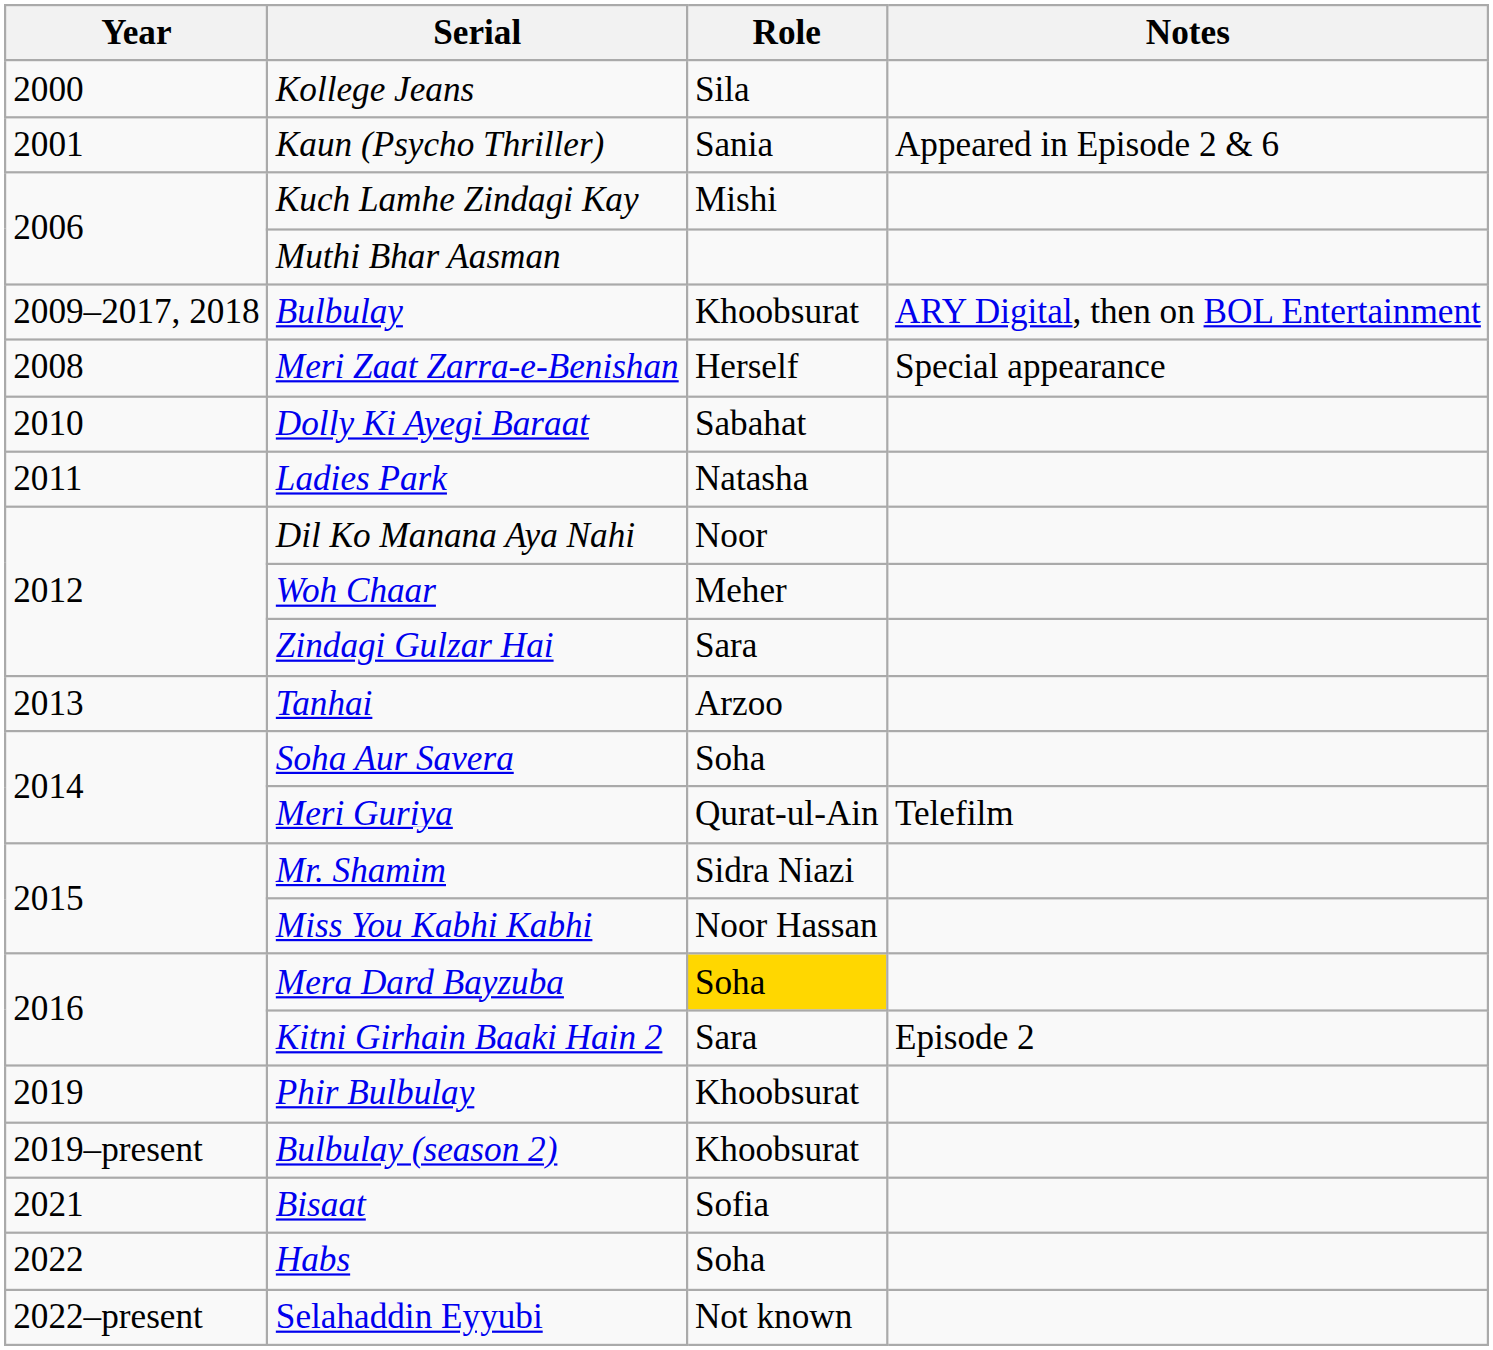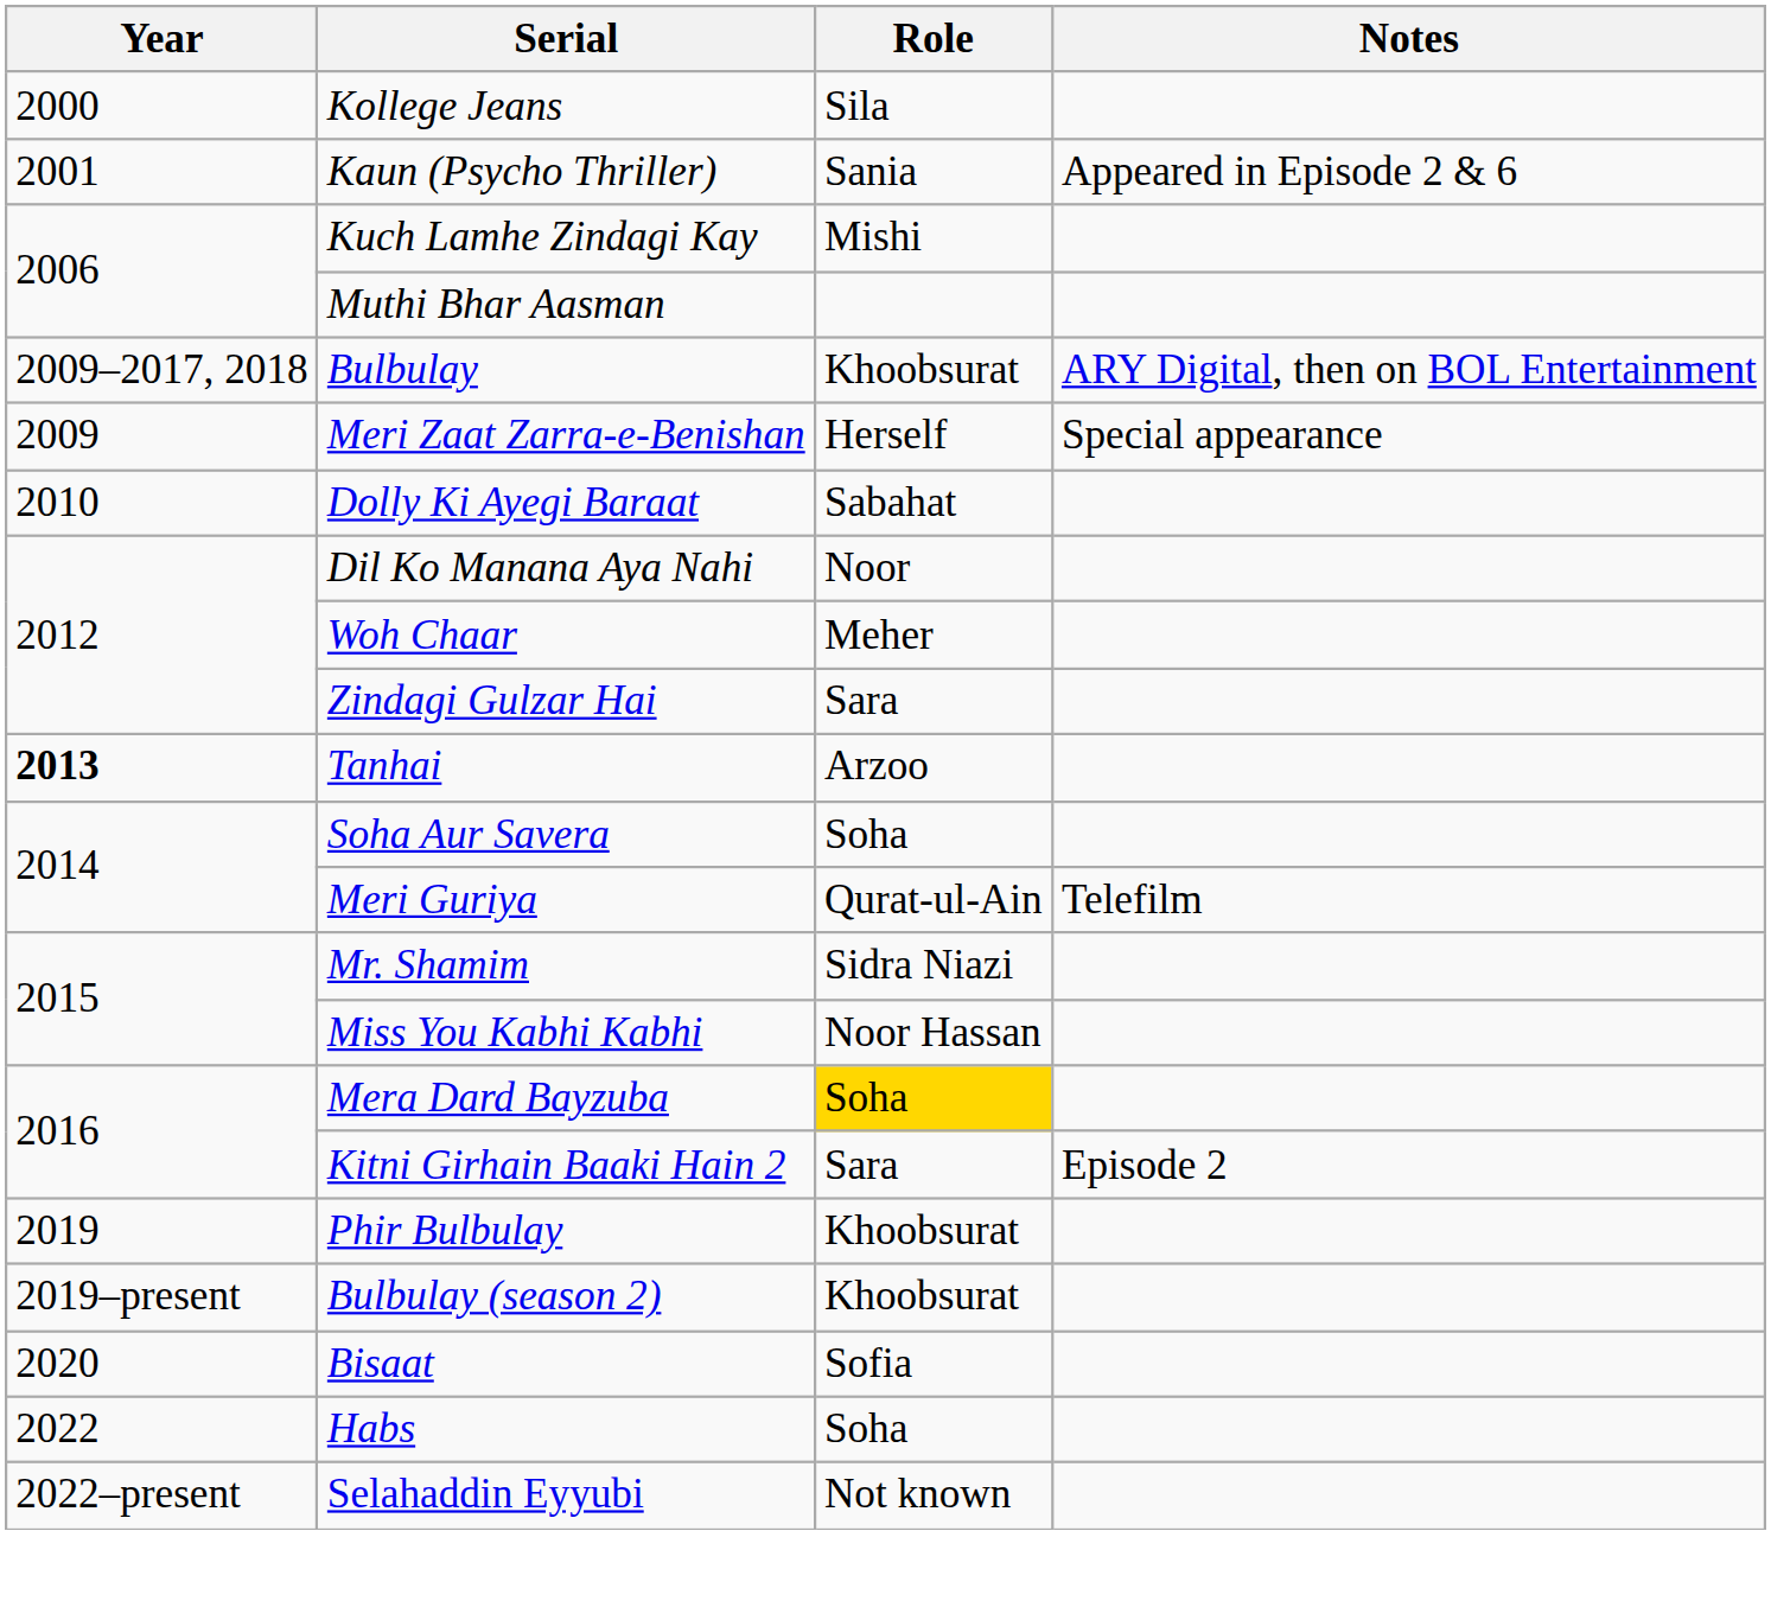 <table class="wikitable">
 <tr>
 <th>Year</th>
 <th>Serial</th>
 <th>Role</th>
 <th>Notes</th>
 </tr>
 <tr>
 <td>2000</td>
 <td><em>Kollege Jeans</em></td>
 <td>Sila</td>
 <td></td>
 </tr>
 <tr>
 <td>2001</td>
 <td><em>Kaun (Psycho Thriller)</em></td>
 <td>Sania</td>
 <td>Appeared in Episode 2 & 6</td>
 </tr>
 <tr>
 <td rowspan="2">2006</td>
 <td><em>Kuch Lamhe Zindagi Kay</em></td>
 <td>Mishi</td>
 <td></td>
 </tr>
 <tr>
 <td><em>Muthi Bhar Aasman</em></td>
 <td></td>
 <td></td>
 </tr>
 <tr>
 <td>2009–2017, 2018</td>
 <td><em><a href='#'>Bulbulay</a></em></td>
 <td>Khoobsurat</td>
 <td><a href='#'>ARY Digital</a>, then on <a href='#'>BOL Entertainment</a></td>
 </tr>
 <tr>
-<td>2008</td>
+<td>2009</td>
 <td><em><a href='#'>Meri Zaat Zarra-e-Benishan</a></em></td>
 <td>Herself</td>
 <td>Special appearance</td>
 </tr>
 <tr>
 <td>2010</td>
 <td><em><a href='#'>Dolly Ki Ayegi Baraat</a></em></td>
 <td>Sabahat</td>
-<td></td>
-</tr>
-<tr>
-<td>2011</td>
-<td><em><a href='#'>Ladies Park</a></em></td>
-<td>Natasha</td>
 <td></td>
 </tr>
 <tr>
 <td rowspan="3">2012</td>
 <td><em>Dil Ko Manana Aya Nahi</em></td>
 <td>Noor</td>
 <td></td>
 </tr>
 <tr>
 <td><em><a href='#'>Woh Chaar</a></em></td>
 <td>Meher</td>
 <td></td>
 </tr>
 <tr>
 <td><em><a href='#'>Zindagi Gulzar Hai</a></em></td>
 <td>Sara</td>
 <td></td>
 </tr>
 <tr>
-<td>2013</td>
+<td><strong>2013</strong></td>
 <td><em><a href='#'>Tanhai</a></em></td>
 <td>Arzoo</td>
 <td></td>
 </tr>
 <tr>
 <td rowspan="2">2014</td>
 <td><em><a href='#'>Soha Aur Savera</a></em></td>
 <td>Soha</td>
 <td></td>
 </tr>
 <tr>
 <td><em><a href='#'>Meri Guriya</a></em></td>
 <td>Qurat-ul-Ain</td>
 <td>Telefilm</td>
 </tr>
 <tr>
 <td rowspan="2">2015</td>
 <td><em><a href='#'>Mr. Shamim</a></em></td>
 <td>Sidra Niazi</td>
 <td></td>
 </tr>
 <tr>
 <td><em><a href='#'>Miss You Kabhi Kabhi</a></em></td>
 <td>Noor Hassan</td>
 <td></td>
 </tr>
 <tr>
 <td rowspan="2">2016</td>
 <td><em><a href='#'>Mera Dard Bayzuba</a></em></td>
 <td style="background: gold;">Soha</td>
 <td></td>
 </tr>
 <tr>
 <td><em><a href='#'>Kitni Girhain Baaki Hain 2</a></em></td>
 <td>Sara</td>
 <td>Episode 2</td>
 </tr>
 <tr>
 <td>2019</td>
 <td><em><a href='#'>Phir Bulbulay</a></em></td>
 <td>Khoobsurat</td>
 <td></td>
 </tr>
 <tr>
 <td>2019–present</td>
 <td><em><a href='#'>Bulbulay (season 2)</a></em></td>
 <td>Khoobsurat</td>
 <td></td>
 </tr>
 <tr>
-<td>2021</td>
+<td>2020</td>
 <td><em><a href='#'>Bisaat</a></em></td>
 <td>Sofia</td>
 <td></td>
 </tr>
 <tr>
 <td>2022</td>
 <td><em><a href='#'>Habs</a></em></td>
 <td>Soha</td>
 <td></td>
 </tr>
 <tr>
 <td>2022–present</td>
 <td><a href='#'>Selahaddin Eyyubi</a></td>
 <td>Not known</td>
 <td></td>
 </tr>
 </table>
